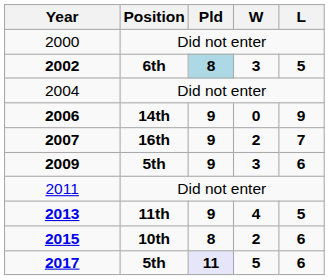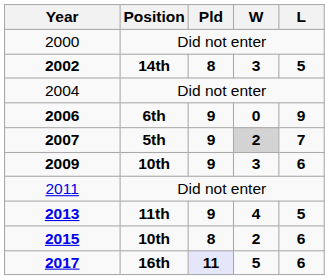 <table class="wikitable" style="text-align: center;font-size:90%;">
 <tr>
 <th width=100>Year</th>
 <th width=50>Position</th>
 <th width=35>Pld</th>
 <th width=35>W</th>
 <th width=35>L</th>
 </tr>
 <tr>
 <td> 2000</td>
 <td colspan=4>Did not enter</td>
 </tr>
 <tr>
 <td> <strong>2002</strong></td>
-<td><strong>6th</strong></td>
-<td style="background: lightblue;"><strong>8</strong></td>
+<td><strong>14th</strong></td>
+<td><strong>8</strong></td>
 <td><strong>3</strong></td>
 <td><strong>5</strong></td>
 </tr>
 <tr>
 <td> 2004</td>
 <td colspan=4>Did not enter</td>
 </tr>
 <tr>
 <td> <strong>2006</strong></td>
-<td><strong>14th</strong></td>
+<td><strong>6th</strong></td>
 <td><strong>9</strong></td>
 <td><strong>0</strong></td>
 <td><strong>9</strong></td>
 </tr>
 <tr>
 <td> <strong>2007</strong></td>
-<td><strong>16th</strong></td>
+<td><strong>5th</strong></td>
 <td><strong>9</strong></td>
-<td><strong>2</strong></td>
+<td style="background: lightgrey;"><strong>2</strong></td>
 <td><strong>7</strong></td>
 </tr>
 <tr>
 <td> <strong>2009</strong></td>
-<td><strong>5th</strong></td>
+<td><strong>10th</strong></td>
 <td><strong>9</strong></td>
 <td><strong>3</strong></td>
 <td><strong>6</strong></td>
 </tr>
 <tr>
 <td> <a href='#'>2011</a></td>
 <td colspan=4>Did not enter</td>
 </tr>
 <tr>
 <td> <strong><a href='#'>2013</a></strong></td>
 <td><strong>11th</strong></td>
 <td><strong>9</strong></td>
 <td><strong>4</strong></td>
 <td><strong>5</strong></td>
 </tr>
 <tr>
 <td> <strong><a href='#'>2015</a></strong></td>
 <td><strong>10th</strong></td>
 <td><strong>8</strong></td>
 <td><strong>2</strong></td>
 <td><strong>6</strong></td>
 </tr>
 <tr>
 <td> <strong><a href='#'>2017</a></strong></td>
-<td><strong>5th</strong></td>
+<td><strong>16th</strong></td>
 <td style="background: lavender;"><strong>11</strong></td>
 <td><strong>5</strong></td>
 <td><strong>6</strong></td>
 </tr>
 </table>
